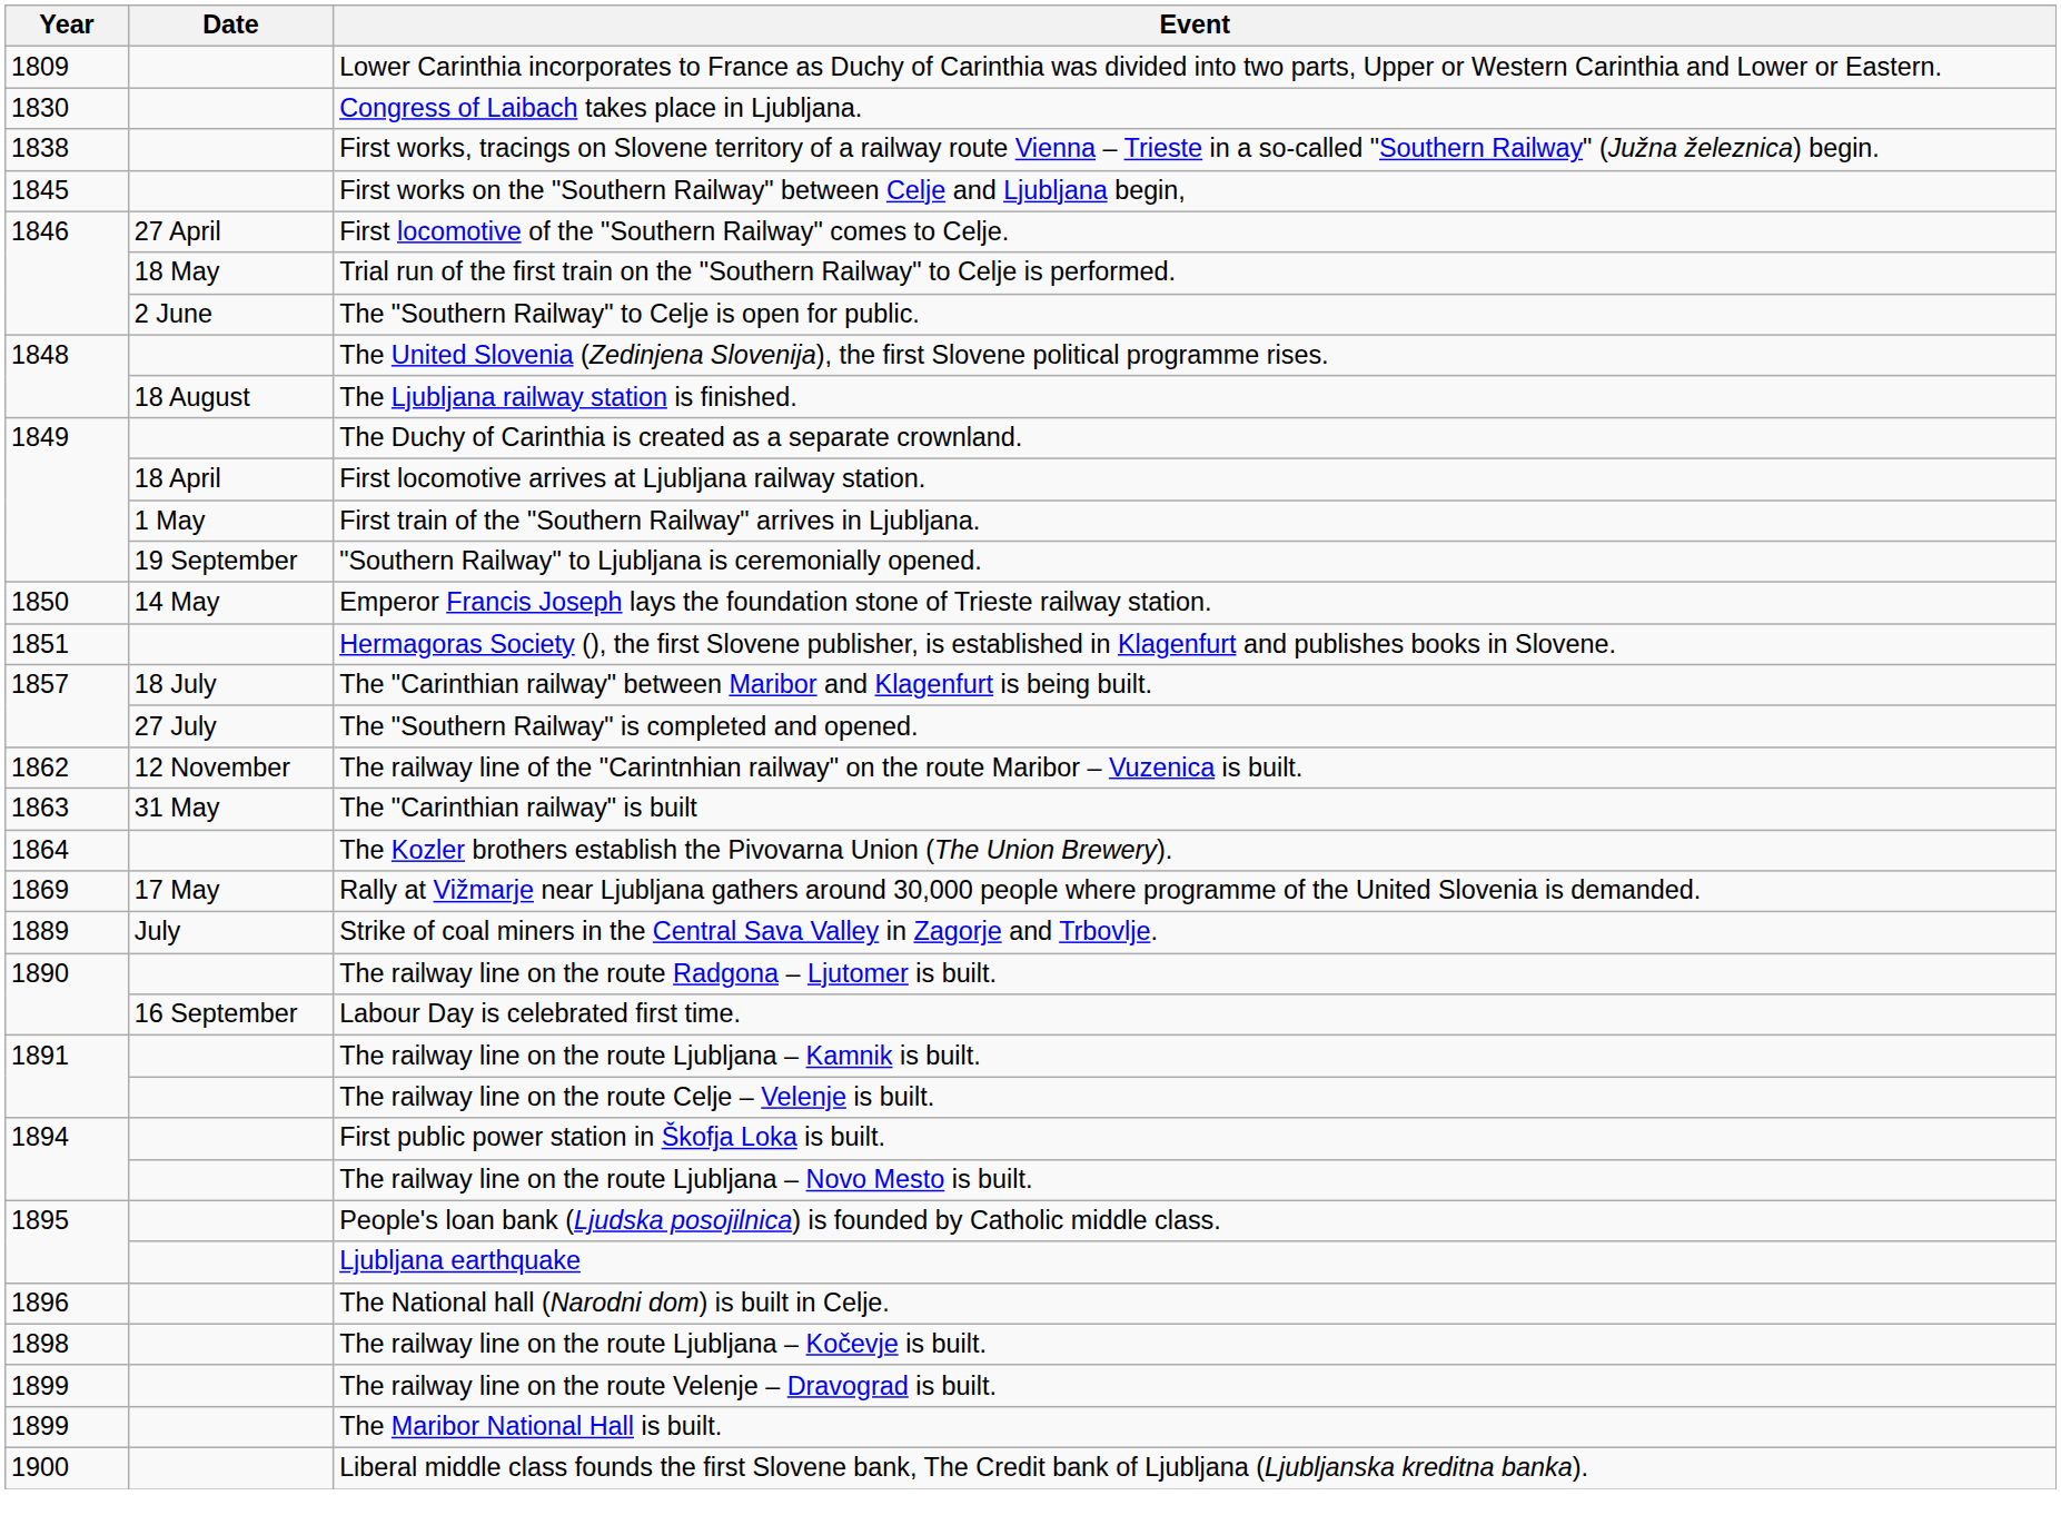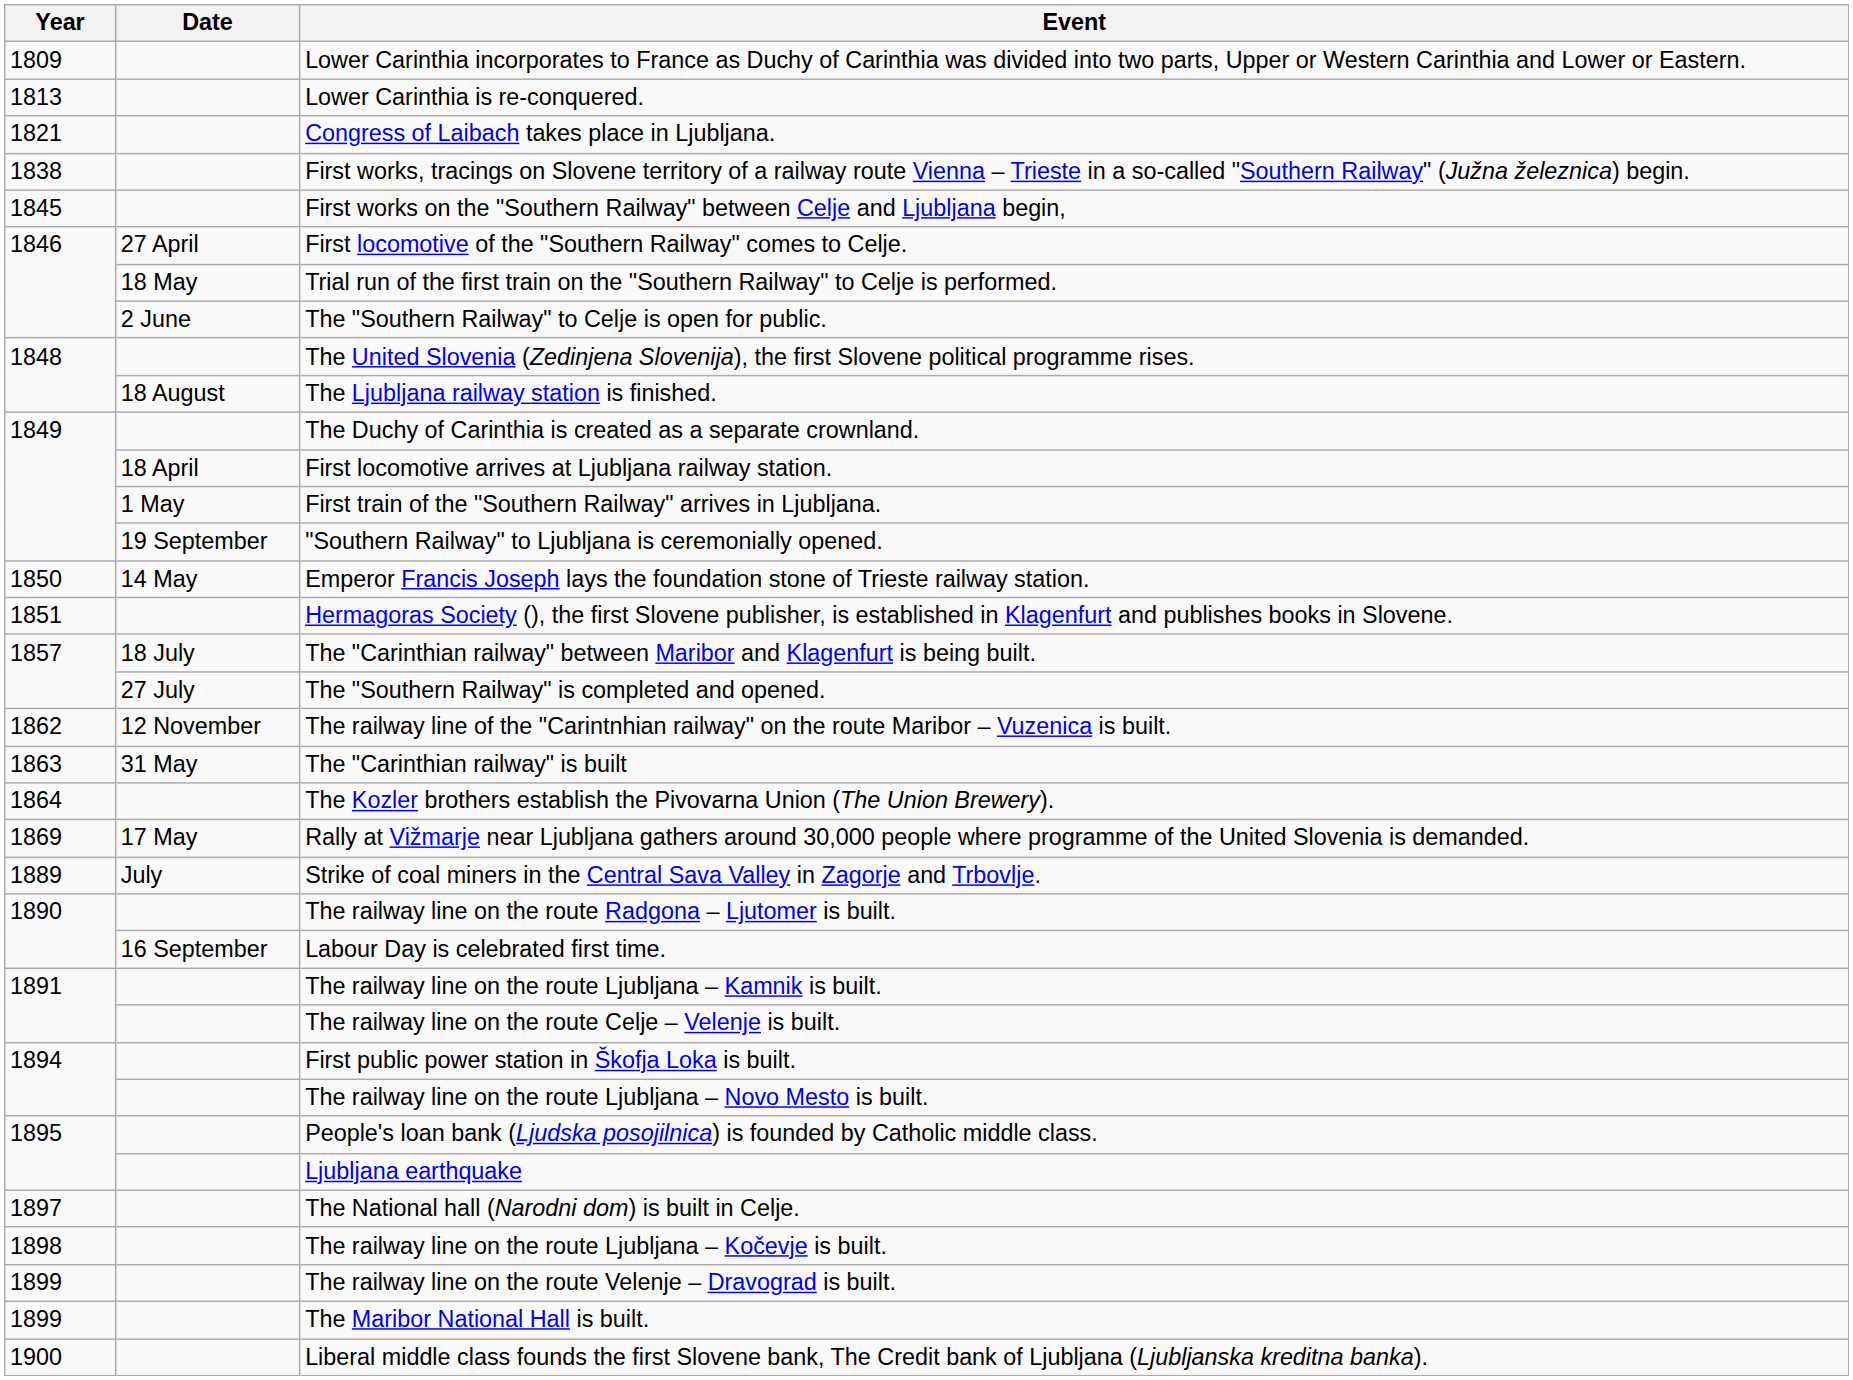 <table class="wikitable" width="100%">
 <tr>
 <th style="width:6%">Year</th>
 <th style="width:10%">Date</th>
 <th>Event</th>
 </tr>
 <tr>
 <td>1809</td>
 <td></td>
 <td>Lower Carinthia incorporates to France as Duchy of Carinthia was divided into two parts, Upper or Western Carinthia and Lower or Eastern.</td>
 </tr>
 <tr>
-<td>1830</td>
+<td>1813</td>
+<td></td>
+<td>Lower Carinthia is re-conquered.</td>
+</tr>
+<tr>
+<td>1821</td>
 <td></td>
 <td><a href='#'>Congress of Laibach</a> takes place in Ljubljana.</td>
 </tr>
 <tr>
 <td>1838</td>
 <td></td>
 <td>First works, tracings on Slovene territory of a railway route <a href='#'>Vienna</a> – <a href='#'>Trieste</a> in a so-called "<a href='#'>Southern Railway</a>" (<em>Južna železnica</em>) begin.</td>
 </tr>
 <tr>
 <td>1845</td>
 <td></td>
 <td>First works on the "Southern Railway" between <a href='#'>Celje</a> and <a href='#'>Ljubljana</a> begin,</td>
 </tr>
 <tr>
 <td rowspan="3" valign="top">1846</td>
 <td>27 April</td>
 <td>First <a href='#'>locomotive</a> of the "Southern Railway" comes to Celje.</td>
 </tr>
 <tr>
 <td>18 May</td>
 <td>Trial run of the first train on the "Southern Railway" to Celje is performed.</td>
 </tr>
 <tr>
 <td>2 June</td>
 <td>The "Southern Railway" to Celje is open for public.</td>
 </tr>
 <tr>
 <td rowspan="2" valign="top">1848</td>
 <td></td>
 <td>The <a href='#'>United Slovenia</a> (<em>Zedinjena Slovenija</em>), the first Slovene political programme rises.</td>
 </tr>
 <tr>
 <td>18 August</td>
 <td>The <a href='#'>Ljubljana railway station</a> is finished.</td>
 </tr>
 <tr>
 <td rowspan="4" valign="top">1849</td>
 <td></td>
 <td>The Duchy of Carinthia is created as a separate crownland.</td>
 </tr>
 <tr>
 <td>18 April</td>
 <td>First locomotive arrives at Ljubljana railway station.</td>
 </tr>
 <tr>
 <td>1 May</td>
 <td>First train of the "Southern Railway" arrives in Ljubljana.</td>
 </tr>
 <tr>
 <td>19 September</td>
 <td>"Southern Railway" to Ljubljana is ceremonially opened.</td>
 </tr>
 <tr>
 <td>1850</td>
 <td>14 May</td>
 <td>Emperor <a href='#'>Francis Joseph</a> lays the foundation stone of Trieste railway station.</td>
 </tr>
 <tr>
 <td>1851</td>
 <td></td>
 <td><a href='#'>Hermagoras Society</a> (), the first Slovene publisher, is established in <a href='#'>Klagenfurt</a> and publishes books in Slovene.</td>
 </tr>
 <tr>
 <td rowspan="2" valign="top">1857</td>
 <td>18 July</td>
 <td>The "Carinthian railway" between <a href='#'>Maribor</a> and <a href='#'>Klagenfurt</a> is being built.</td>
 </tr>
 <tr>
 <td>27 July</td>
 <td>The "Southern Railway" is completed and opened.</td>
 </tr>
 <tr>
 <td>1862</td>
 <td>12 November</td>
 <td>The railway line of the "Carintnhian railway" on the route Maribor – <a href='#'>Vuzenica</a> is built.</td>
 </tr>
 <tr>
 <td>1863</td>
 <td>31 May</td>
 <td>The "Carinthian railway" is built</td>
 </tr>
 <tr>
 <td>1864</td>
 <td></td>
 <td>The <a href='#'>Kozler</a> brothers establish the Pivovarna Union (<em>The Union Brewery</em>).</td>
 </tr>
 <tr>
 <td>1869</td>
 <td>17 May</td>
 <td>Rally at <a href='#'>Vižmarje</a> near Ljubljana gathers around 30,000 people where programme of the United Slovenia is demanded.</td>
 </tr>
 <tr>
 <td>1889</td>
 <td>July</td>
 <td>Strike of coal miners in the <a href='#'>Central Sava Valley</a> in <a href='#'>Zagorje</a> and <a href='#'>Trbovlje</a>.</td>
 </tr>
 <tr>
 <td rowspan="2" valign="top">1890</td>
 <td></td>
 <td>The railway line on the route <a href='#'>Radgona</a> – <a href='#'>Ljutomer</a> is built.</td>
 </tr>
 <tr>
 <td>16 September</td>
 <td>Labour Day is celebrated first time.</td>
 </tr>
 <tr>
 <td rowspan="2" valign="top">1891</td>
 <td></td>
 <td>The railway line on the route Ljubljana – <a href='#'>Kamnik</a> is built.</td>
 </tr>
 <tr>
 <td></td>
 <td>The railway line on the route Celje – <a href='#'>Velenje</a> is built.</td>
 </tr>
 <tr>
 <td rowspan="2" valign="top">1894</td>
 <td></td>
 <td>First public power station in <a href='#'>Škofja Loka</a> is built.</td>
 </tr>
 <tr>
 <td></td>
 <td>The railway line on the route Ljubljana – <a href='#'>Novo Mesto</a> is built.</td>
 </tr>
 <tr>
 <td rowspan="2" valign="top">1895</td>
 <td></td>
 <td>People's loan bank (<em><a href='#'>Ljudska posojilnica</a></em>) is founded by Catholic middle class.</td>
 </tr>
 <tr>
 <td></td>
 <td><a href='#'>Ljubljana earthquake</a></td>
 </tr>
 <tr>
-<td>1896</td>
+<td>1897</td>
 <td></td>
 <td>The National hall (<em>Narodni dom</em>) is built in Celje.</td>
 </tr>
 <tr>
 <td>1898</td>
 <td></td>
 <td>The railway line on the route Ljubljana – <a href='#'>Kočevje</a> is built.</td>
 </tr>
 <tr>
 <td>1899</td>
 <td></td>
 <td>The railway line on the route Velenje – <a href='#'>Dravograd</a> is built.</td>
 </tr>
 <tr>
 <td>1899</td>
 <td></td>
 <td>The <a href='#'>Maribor National Hall</a> is built.</td>
 </tr>
 <tr>
 <td>1900</td>
 <td></td>
 <td>Liberal middle class founds the first Slovene bank, The Credit bank of Ljubljana (<em>Ljubljanska kreditna banka</em>).</td>
 </tr>
 </table>
